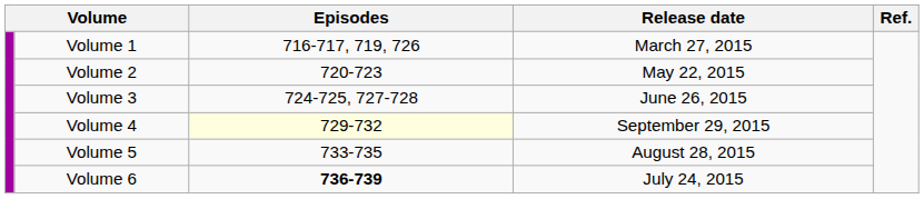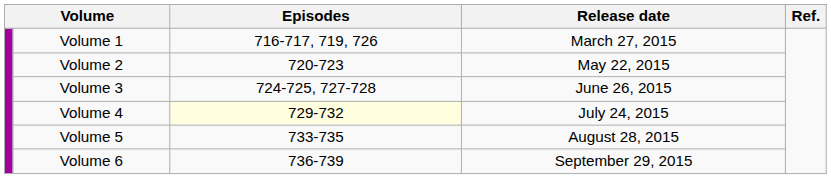 <table class="wikitable" style="text-align: center; width: 98%;">
 <tr>
 <th colspan="2" scope="column">Volume</th>
 <th scope="column">Episodes</th>
 <th scope="column">Release date</th>
 <th scope="column" width="5%">Ref.</th>
 </tr>
 <tr>
 <td rowspan="6" width="1%" style="background: #9F009F;"></td>
 <td>Volume 1</td>
 <td>716-717, 719, 726</td>
 <td>March 27, 2015</td>
 <td rowspan="6"></td>
 </tr>
 <tr>
 <td>Volume 2</td>
 <td>720-723</td>
 <td>May 22, 2015</td>
 </tr>
 <tr>
 <td>Volume 3</td>
 <td>724-725, 727-728</td>
 <td>June 26, 2015</td>
 </tr>
 <tr>
 <td>Volume 4</td>
 <td style="background: lightyellow;">729-732</td>
-<td>September 29, 2015</td>
+<td>July 24, 2015</td>
 </tr>
 <tr>
 <td>Volume 5</td>
 <td>733-735</td>
 <td>August 28, 2015</td>
 </tr>
 <tr>
 <td>Volume 6</td>
-<td><strong>736-739</strong></td>
-<td>July 24, 2015</td>
+<td>736-739</td>
+<td>September 29, 2015</td>
 </tr>
 </table>
